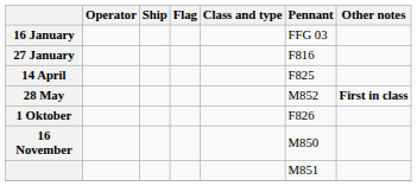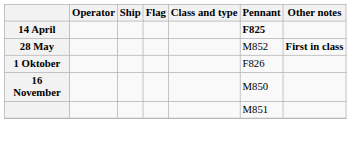 <table class="wikitable">
 <tr>
 <th width="90"></th>
 <th>Operator</th>
 <th>Ship</th>
 <th>Flag</th>
 <th>Class and type</th>
 <th>Pennant</th>
 <th>Other notes</th>
 </tr>
 <tr ---->
-<th>16 January</th>
-<td></td>
-<td><strong></strong></td>
-<td></td>
-<td></td>
-<td>FFG 03</td>
-<td></td>
-</tr>
-<tr ---->
-<th>27 January</th>
-<td></td>
-<td><strong></strong></td>
-<td></td>
-<td></td>
-<td>F816</td>
-<td></td>
-</tr>
-<tr ---->
 <th>14 April</th>
 <td></td>
 <td><strong></strong></td>
 <td></td>
 <td></td>
-<td>F825</td>
+<td><strong>F825</strong></td>
 <td></td>
 </tr>
 <tr ---->
 <th>28 May</th>
 <td></td>
 <td><strong></strong></td>
 <td></td>
 <td></td>
 <td>M852</td>
 <td><strong>First in class</strong></td>
 </tr>
 <tr ---->
 <th>1 Oktober</th>
 <td></td>
 <td><strong></strong></td>
 <td></td>
 <td></td>
 <td>F826</td>
 <td></td>
 </tr>
 <tr ---->
 <th>16 November</th>
 <td></td>
 <td><strong></strong></td>
 <td></td>
 <td></td>
 <td>M850</td>
 <td></td>
 </tr>
 <tr ---->
 <th></th>
 <td></td>
 <td><strong></strong></td>
 <td></td>
 <td></td>
 <td>M851</td>
 <td></td>
 </tr>
 <tr ---->
 </tr>
 </table>
